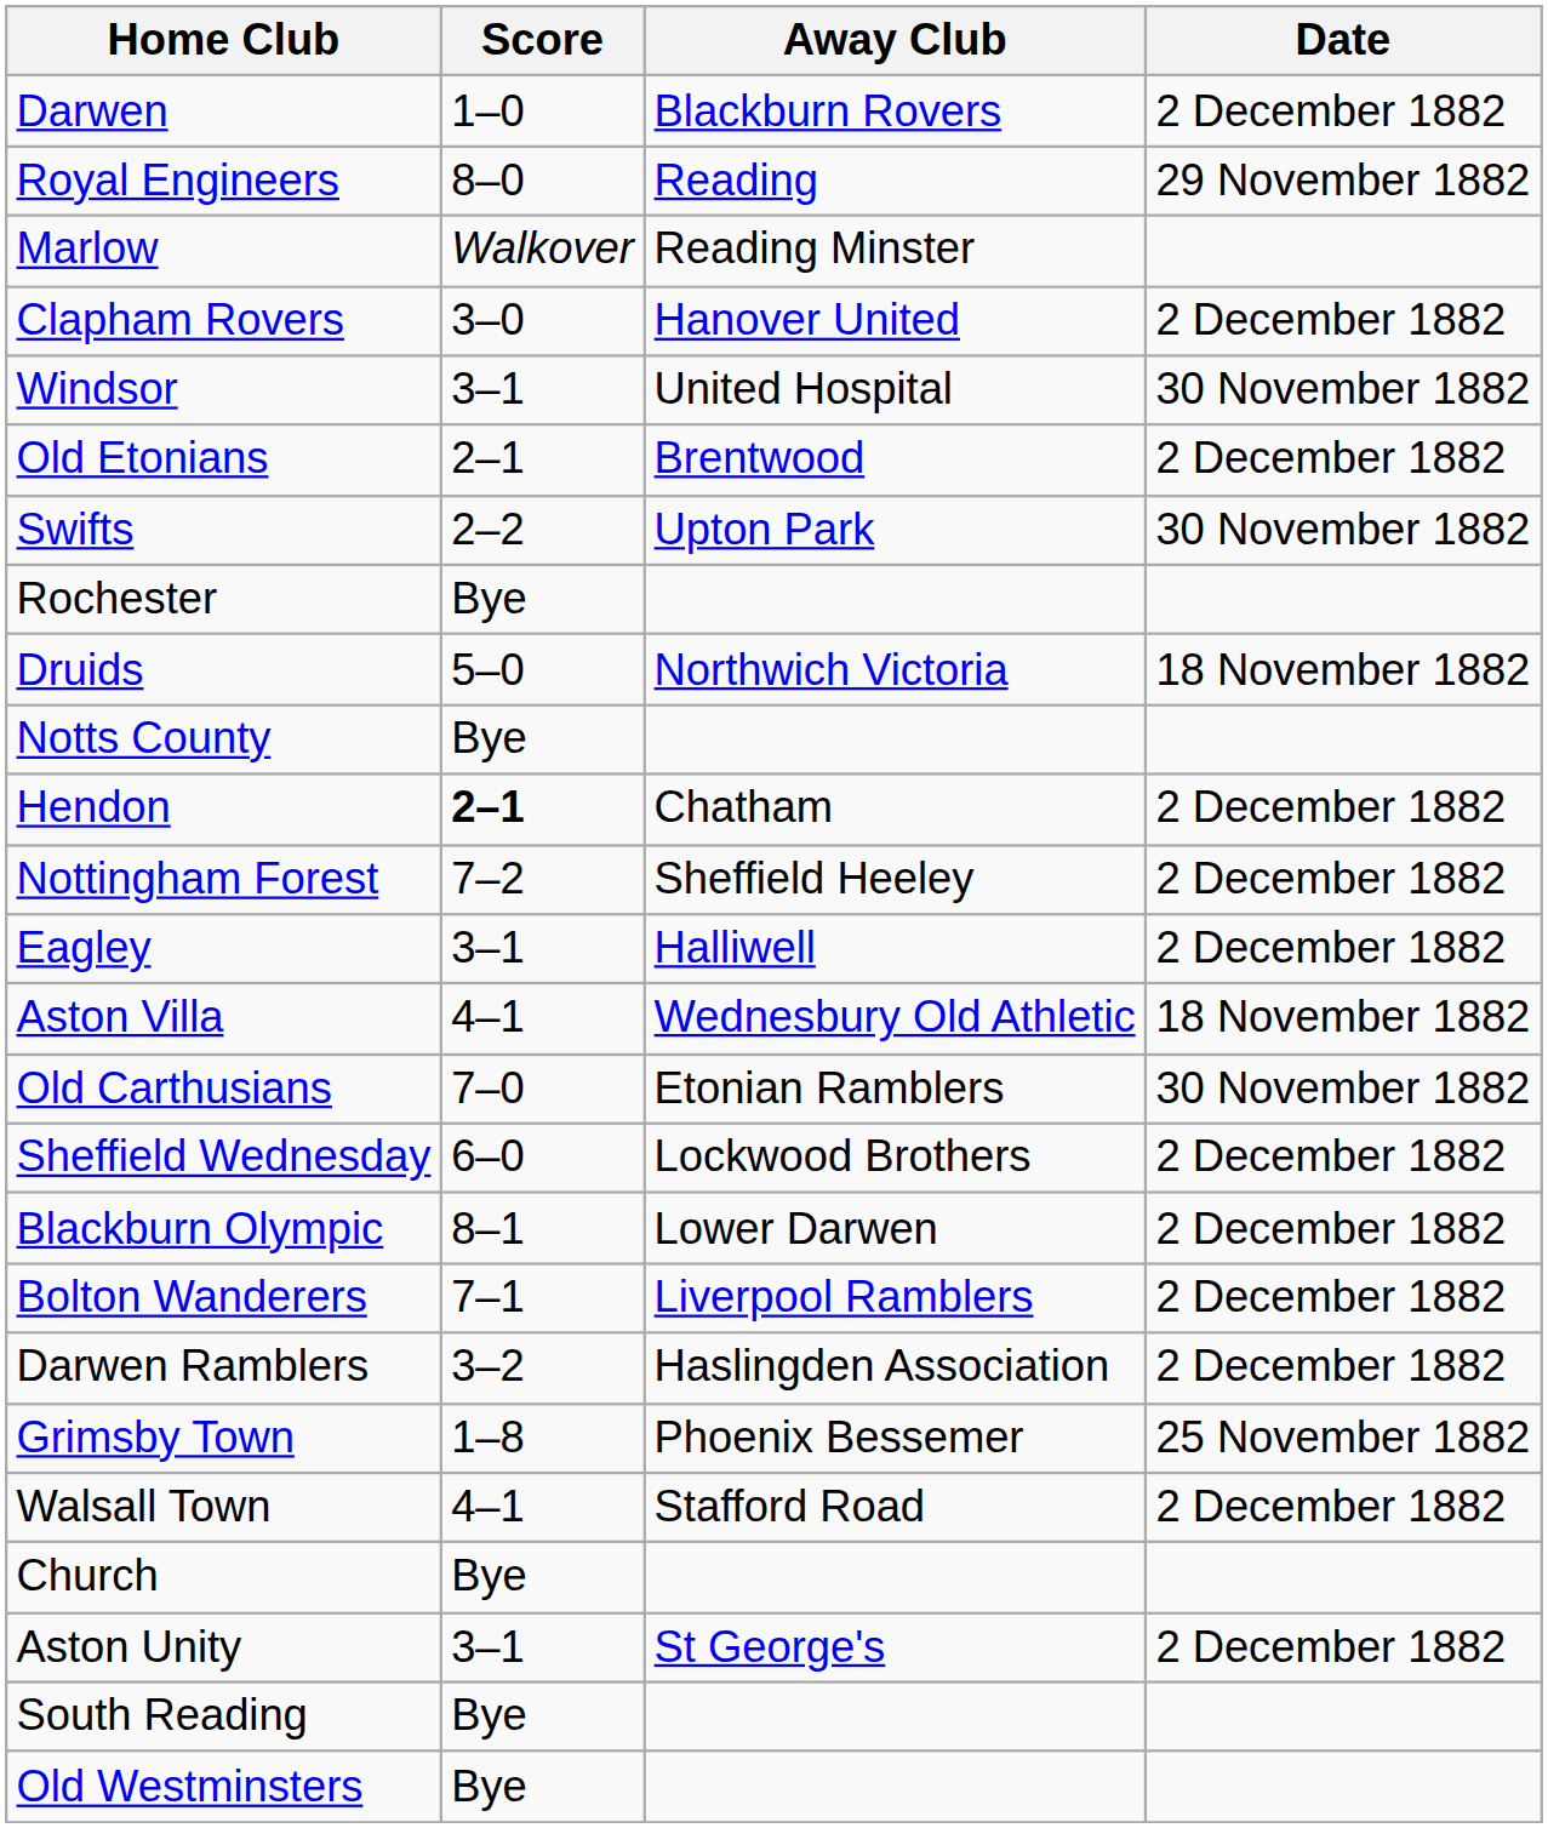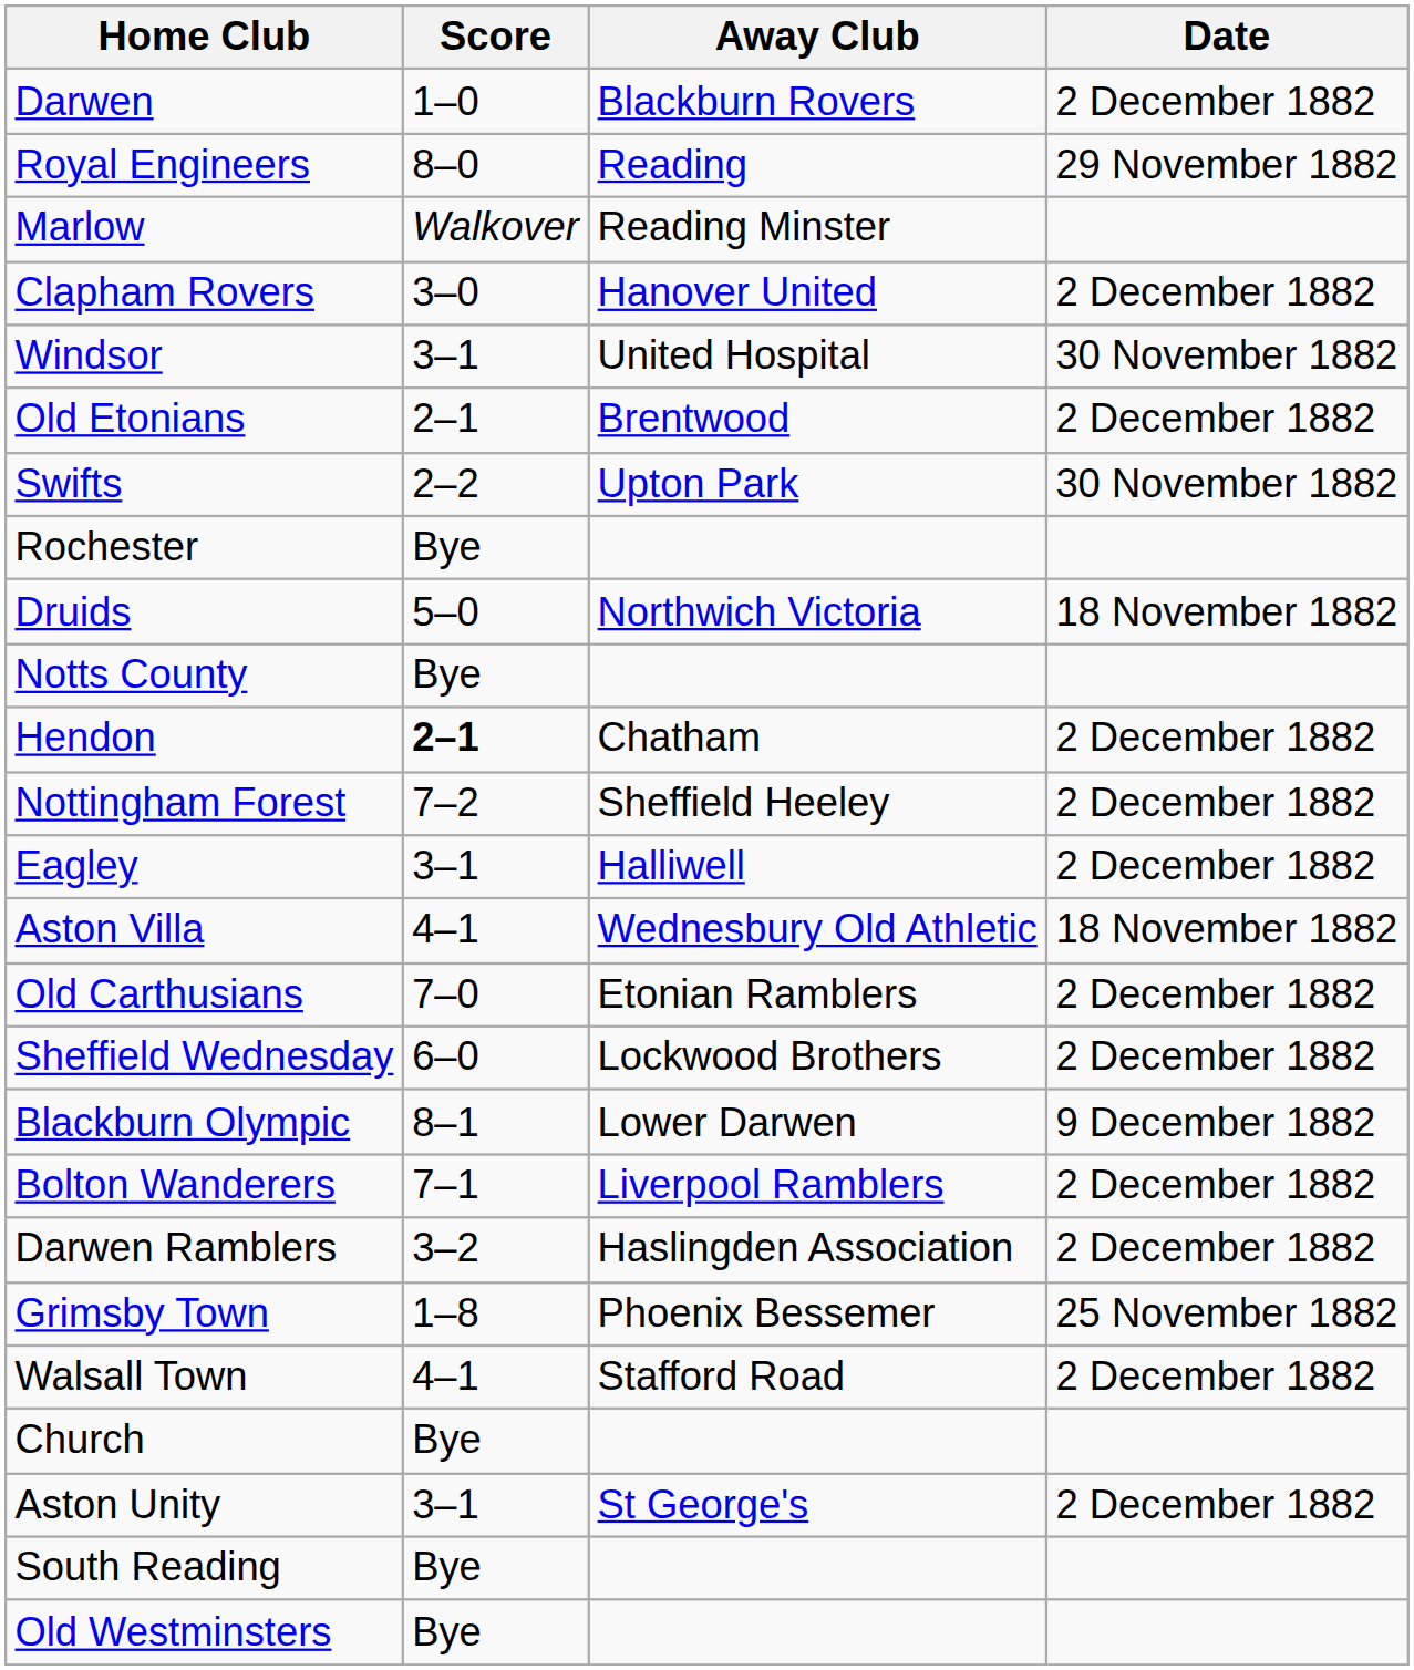 <table class="wikitable">
 <tr>
 <th>Home Club</th>
 <th>Score</th>
 <th>Away Club</th>
 <th>Date</th>
 </tr>
 <tr>
 <td><a href='#'>Darwen</a></td>
 <td>1–0</td>
 <td><a href='#'>Blackburn Rovers</a></td>
 <td>2 December 1882</td>
 </tr>
 <tr>
 <td><a href='#'>Royal Engineers</a></td>
 <td>8–0</td>
 <td><a href='#'>Reading</a></td>
 <td>29 November 1882</td>
 </tr>
 <tr>
 <td><a href='#'>Marlow</a></td>
 <td><em>Walkover</em></td>
 <td>Reading Minster</td>
 <td></td>
 </tr>
 <tr>
 <td><a href='#'>Clapham Rovers</a></td>
 <td>3–0</td>
 <td><a href='#'>Hanover United</a></td>
 <td>2 December 1882</td>
 </tr>
 <tr>
 <td><a href='#'>Windsor</a></td>
 <td>3–1</td>
 <td>United Hospital</td>
 <td>30 November 1882</td>
 </tr>
 <tr>
 <td><a href='#'>Old Etonians</a></td>
 <td>2–1</td>
 <td><a href='#'>Brentwood</a></td>
 <td>2 December 1882</td>
 </tr>
 <tr>
 <td><a href='#'>Swifts</a></td>
 <td>2–2</td>
 <td><a href='#'>Upton Park</a></td>
 <td>30 November 1882</td>
 </tr>
 <tr>
 <td>Rochester</td>
 <td>Bye</td>
 <td></td>
 <td></td>
 </tr>
 <tr>
 <td><a href='#'>Druids</a> </td>
 <td>5–0</td>
 <td><a href='#'>Northwich Victoria</a></td>
 <td>18 November 1882</td>
 </tr>
 <tr>
 <td><a href='#'>Notts County</a></td>
 <td>Bye</td>
 <td></td>
 <td></td>
 </tr>
 <tr>
 <td><a href='#'>Hendon</a></td>
 <td><strong>2–1</strong></td>
 <td>Chatham</td>
 <td>2 December 1882</td>
 </tr>
 <tr>
 <td><a href='#'>Nottingham Forest</a></td>
 <td>7–2</td>
 <td>Sheffield Heeley</td>
 <td>2 December 1882</td>
 </tr>
 <tr>
 <td><a href='#'>Eagley</a></td>
 <td>3–1</td>
 <td><a href='#'>Halliwell</a></td>
 <td>2 December 1882</td>
 </tr>
 <tr>
 <td><a href='#'>Aston Villa</a></td>
 <td>4–1</td>
 <td><a href='#'>Wednesbury Old Athletic</a></td>
 <td>18 November 1882</td>
 </tr>
 <tr>
 <td><a href='#'>Old Carthusians</a></td>
 <td>7–0</td>
 <td>Etonian Ramblers</td>
-<td>30 November 1882</td>
+<td>2 December 1882</td>
 </tr>
 <tr>
 <td><a href='#'>Sheffield Wednesday</a></td>
 <td>6–0</td>
 <td>Lockwood Brothers</td>
 <td>2 December 1882</td>
 </tr>
 <tr>
 <td><a href='#'>Blackburn Olympic</a></td>
 <td>8–1</td>
 <td>Lower Darwen</td>
-<td>2 December 1882</td>
+<td>9 December 1882</td>
 </tr>
 <tr>
 <td><a href='#'>Bolton Wanderers</a></td>
 <td>7–1</td>
 <td><a href='#'>Liverpool Ramblers</a></td>
 <td>2 December 1882</td>
 </tr>
 <tr>
 <td>Darwen Ramblers</td>
 <td>3–2</td>
 <td>Haslingden Association</td>
 <td>2 December 1882</td>
 </tr>
 <tr>
 <td><a href='#'>Grimsby Town</a></td>
 <td>1–8</td>
 <td>Phoenix Bessemer</td>
 <td>25 November 1882</td>
 </tr>
 <tr>
 <td>Walsall Town</td>
 <td>4–1</td>
 <td>Stafford Road</td>
 <td>2 December 1882</td>
 </tr>
 <tr>
 <td>Church</td>
 <td>Bye</td>
 <td></td>
 <td></td>
 </tr>
 <tr>
 <td>Aston Unity</td>
 <td>3–1</td>
 <td><a href='#'>St George's</a></td>
 <td>2 December 1882</td>
 </tr>
 <tr>
 <td>South Reading</td>
 <td>Bye</td>
 <td></td>
 <td></td>
 </tr>
 <tr>
 <td><a href='#'>Old Westminsters</a></td>
 <td>Bye</td>
 <td></td>
 <td></td>
 </tr>
 </table>
